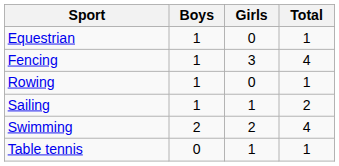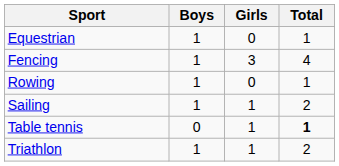 <table class="wikitable sortable" style="text-align:center;">
 <tr>
 <th width=180>Sport</th>
 <th width=55>Boys</th>
 <th width=55>Girls</th>
 <th width=55>Total</th>
 </tr>
 <tr>
 <td align=left><a href='#'>Equestrian</a></td>
 <td>1</td>
 <td>0</td>
 <td>1</td>
 </tr>
 <tr>
 <td align=left><a href='#'>Fencing</a></td>
 <td>1</td>
 <td>3</td>
 <td>4</td>
 </tr>
 <tr>
 <td align=left><a href='#'>Rowing</a></td>
 <td>1</td>
 <td>0</td>
 <td>1</td>
 </tr>
 <tr>
 <td align=left><a href='#'>Sailing</a></td>
 <td>1</td>
 <td>1</td>
 <td>2</td>
 </tr>
 <tr>
-<td align=left><a href='#'>Swimming</a></td>
-<td>2</td>
-<td>2</td>
-<td>4</td>
-</tr>
-<tr>
 <td align=left><a href='#'>Table tennis</a></td>
 <td>0</td>
 <td>1</td>
+<td><strong>1</strong></td>
+</tr>
+<tr>
+<td align=left><a href='#'>Triathlon</a></td>
 <td>1</td>
+<td>1</td>
+<td>2</td>
 </tr>
 </table>
